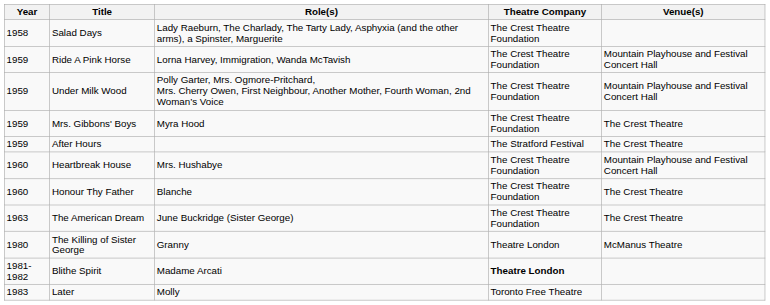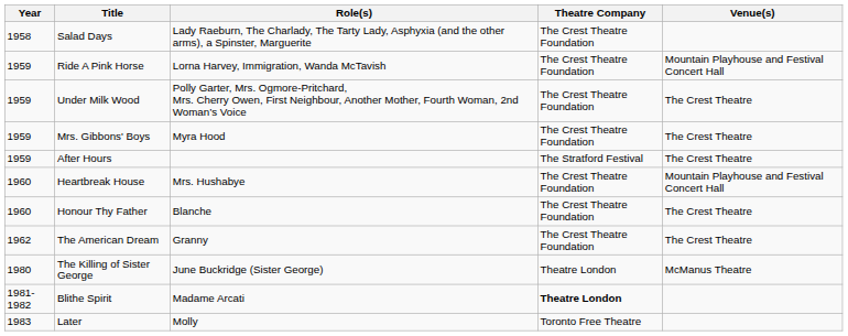 <table class="wikitable">
 <tr>
 <th>Year</th>
 <th>Title</th>
 <th>Role(s)</th>
 <th>Theatre Company</th>
 <th>Venue(s)</th>
 </tr>
 <tr>
 <td>1958</td>
 <td>Salad Days</td>
 <td>Lady Raeburn, The Charlady, The Tarty Lady, Asphyxia (and the other arms), a Spinster, Marguerite</td>
 <td>The Crest Theatre Foundation</td>
 <td></td>
 </tr>
 <tr>
 <td>1959</td>
 <td>Ride A Pink Horse</td>
 <td>Lorna Harvey, Immigration, Wanda McTavish</td>
 <td>The Crest Theatre Foundation</td>
 <td>Mountain Playhouse and Festival Concert Hall</td>
 </tr>
 <tr>
 <td>1959</td>
 <td>Under Milk Wood</td>
 <td>Polly Garter, Mrs. Ogmore-Pritchard,<br>Mrs. Cherry Owen, First Neighbour, Another Mother, Fourth Woman, 2nd Woman’s Voice</td>
 <td>The Crest Theatre Foundation</td>
-<td>Mountain Playhouse and Festival Concert Hall</td>
+<td>The Crest Theatre</td>
 </tr>
 <tr>
 <td>1959</td>
 <td>Mrs. Gibbons' Boys</td>
 <td>Myra Hood</td>
 <td>The Crest Theatre Foundation</td>
 <td>The Crest Theatre</td>
 </tr>
 <tr>
 <td>1959</td>
 <td>After Hours</td>
 <td></td>
 <td>The Stratford Festival</td>
 <td>The Crest Theatre</td>
 </tr>
 <tr>
 <td>1960</td>
 <td>Heartbreak House</td>
 <td>Mrs. Hushabye</td>
 <td>The Crest Theatre Foundation</td>
 <td>Mountain Playhouse and Festival Concert Hall</td>
 </tr>
 <tr>
 <td>1960</td>
 <td>Honour Thy Father</td>
 <td>Blanche</td>
 <td>The Crest Theatre Foundation</td>
 <td>The Crest Theatre</td>
 </tr>
 <tr>
-<td>1963</td>
+<td>1962</td>
 <td>The American Dream</td>
-<td>June Buckridge (Sister George)</td>
+<td>Granny</td>
 <td>The Crest Theatre Foundation</td>
 <td>The Crest Theatre</td>
 </tr>
 <tr>
 <td>1980</td>
 <td>The Killing of Sister George</td>
-<td>Granny</td>
+<td>June Buckridge (Sister George)</td>
 <td>Theatre London</td>
 <td>McManus Theatre</td>
 </tr>
 <tr>
 <td>1981-1982</td>
 <td>Blithe Spirit</td>
 <td>Madame Arcati</td>
 <td><strong>Theatre London</strong></td>
 <td></td>
 </tr>
 <tr>
 <td>1983</td>
 <td>Later</td>
 <td>Molly</td>
 <td>Toronto Free Theatre</td>
 <td></td>
 </tr>
 </table>
